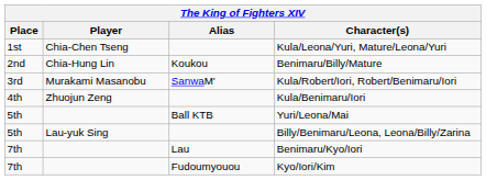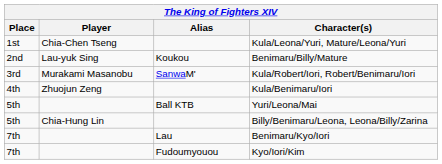 <table class="wikitable">
 <tr>
 <th colspan=5><em><a href='#'>The King of Fighters XIV</a></em></th>
 </tr>
 <tr>
 <th style="width:50px;">Place</th>
 <th style="width:180px;">Player</th>
 <th style="width:150px;">Alias</th>
 <th style="width:300px;">Character(s)</th>
 </tr>
 <tr>
 <td>1st</td>
 <td> Chia-Chen Tseng</td>
 <td></td>
 <td>Kula/Leona/Yuri, Mature/Leona/Yuri</td>
 </tr>
 <tr>
 <td>2nd</td>
-<td> Chia-Hung Lin</td>
+<td> Lau-yuk Sing</td>
 <td>Koukou</td>
 <td>Benimaru/Billy/Mature</td>
 </tr>
 <tr>
 <td>3rd</td>
 <td> Murakami Masanobu</td>
 <td><a href='#'>Sanwa</a>M'</td>
 <td>Kula/Robert/Iori, Robert/Benimaru/Iori</td>
 </tr>
 <tr>
 <td>4th</td>
 <td> Zhuojun Zeng</td>
 <td></td>
 <td>Kula/Benimaru/Iori</td>
 </tr>
 <tr>
 <td>5th</td>
 <td></td>
 <td>Ball KTB</td>
 <td>Yuri/Leona/Mai</td>
 </tr>
 <tr>
 <td>5th</td>
-<td> Lau-yuk Sing</td>
+<td> Chia-Hung Lin</td>
 <td></td>
 <td>Billy/Benimaru/Leona, Leona/Billy/Zarina</td>
 </tr>
 <tr>
 <td>7th</td>
 <td></td>
 <td>Lau</td>
 <td>Benimaru/Kyo/Iori</td>
 </tr>
 <tr>
 <td>7th</td>
 <td></td>
 <td>Fudoumyouou</td>
 <td>Kyo/Iori/Kim</td>
 </tr>
 </table>
